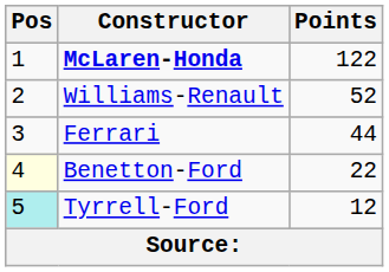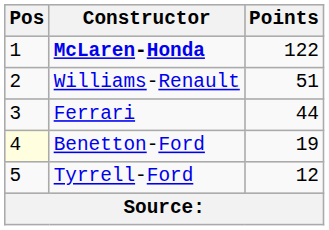 <table class="wikitable" style="font-size: 95%;">
 <tr>
 <th>Pos</th>
 <th>Constructor</th>
 <th>Points</th>
 </tr>
 <tr>
 <td>1</td>
 <td> <strong><a href='#'>McLaren</a>-<a href='#'>Honda</a></strong></td>
 <td align=right>122</td>
 </tr>
 <tr>
 <td>2</td>
 <td> <a href='#'>Williams</a>-<a href='#'>Renault</a></td>
-<td align=right>52</td>
+<td align=right>51</td>
 </tr>
 <tr>
 <td>3</td>
 <td> <a href='#'>Ferrari</a></td>
 <td align=right>44</td>
 </tr>
 <tr>
 <td style="background: lightyellow;">4</td>
 <td> <a href='#'>Benetton</a>-<a href='#'>Ford</a></td>
-<td align=right>22</td>
+<td align=right>19</td>
 </tr>
 <tr>
-<td style="background: paleturquoise;">5</td>
+<td>5</td>
 <td> <a href='#'>Tyrrell</a>-<a href='#'>Ford</a></td>
 <td align=right>12</td>
 </tr>
 <tr>
 <th colspan=4>Source:</th>
 </tr>
 </table>
